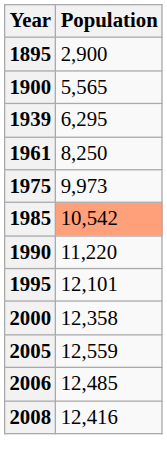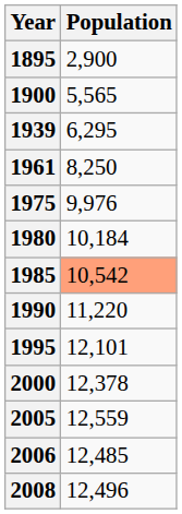 <table class="wikitable">
 <tr>
 <th>Year</th>
 <th>Population</th>
 </tr>
 <tr>
 <th>1895</th>
 <td>2,900</td>
 </tr>
 <tr>
 <th>1900</th>
 <td>5,565</td>
 </tr>
 <tr>
 <th>1939</th>
 <td>6,295</td>
 </tr>
 <tr>
 <th>1961</th>
 <td>8,250</td>
 </tr>
 <tr>
 <th>1975</th>
-<td>9,973</td>
+<td>9,976</td>
+</tr>
+<tr>
+<th>1980</th>
+<td>10,184</td>
 </tr>
 <tr>
 <th>1985</th>
 <td style="background: lightsalmon;">10,542</td>
 </tr>
 <tr>
 <th>1990</th>
 <td>11,220</td>
 </tr>
 <tr>
 <th>1995</th>
 <td>12,101</td>
 </tr>
 <tr>
 <th>2000</th>
-<td>12,358</td>
+<td>12,378</td>
 </tr>
 <tr>
 <th>2005</th>
 <td>12,559</td>
 </tr>
 <tr>
 <th>2006</th>
 <td>12,485</td>
 </tr>
 <tr>
 <th>2008</th>
-<td>12,416</td>
+<td>12,496</td>
 </tr>
 </table>
